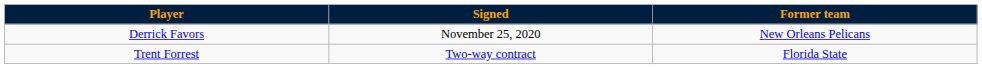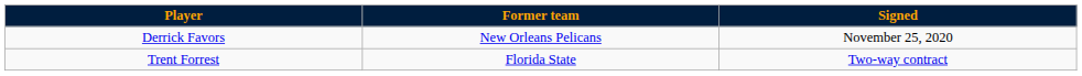 <table class="wikitable sortable sortable" style="text-align: center">
 <tr>
 <th style="background:#001e3f; color:#fca404" width="10%">Player</th>
+<th style="background:#001e3f; color:#fca404" width="10%">Former team</th>
 <th style="background:#001e3f; color:#fca404" width="10%">Signed</th>
-<th style="background:#001e3f; color:#fca404" width="10%">Former team</th>
 </tr>
 <tr style="text-align: center">
 <td><a href='#'>Derrick Favors</a></td>
+<td><a href='#'>New Orleans Pelicans</a></td>
 <td>November 25, 2020</td>
-<td><a href='#'>New Orleans Pelicans</a></td>
 </tr>
 <tr style="text-align: center">
 <td><a href='#'>Trent Forrest</a></td>
+<td><a href='#'>Florida State</a></td>
 <td><a href='#'>Two-way contract</a></td>
-<td><a href='#'>Florida State</a></td>
 </tr>
 </table>
